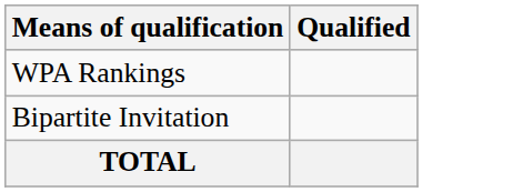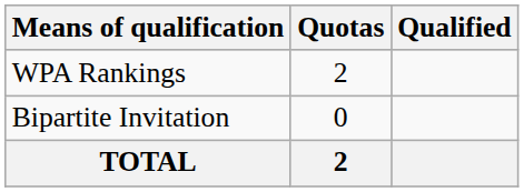 <table class = "wikitable">
 <tr>
 <th>Means of qualification</th>
+<th>Quotas</th>
 <th>Qualified</th>
 </tr>
 <tr>
 <td>WPA Rankings</td>
+<td align="center">2</td>
 <td><br></td>
 </tr>
 <tr>
 <td>Bipartite Invitation</td>
+<td align="center">0</td>
 <td></td>
 </tr>
 <tr>
 <th>TOTAL</th>
+<th>2</th>
 <th></th>
 </tr>
 </table>
